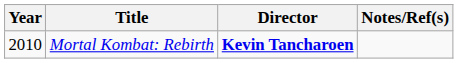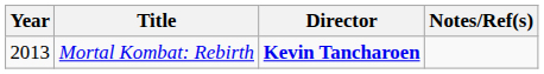 <table class="wikitable">
 <tr>
 <th>Year</th>
 <th>Title</th>
 <th>Director</th>
 <th>Notes/Ref(s)</th>
 </tr>
 <tr>
-<td>2010</td>
+<td>2013</td>
 <td><em><a href='#'>Mortal Kombat: Rebirth</a></em></td>
 <td><strong><a href='#'>Kevin Tancharoen</a></strong></td>
 <td></td>
 </tr>
 </table>
